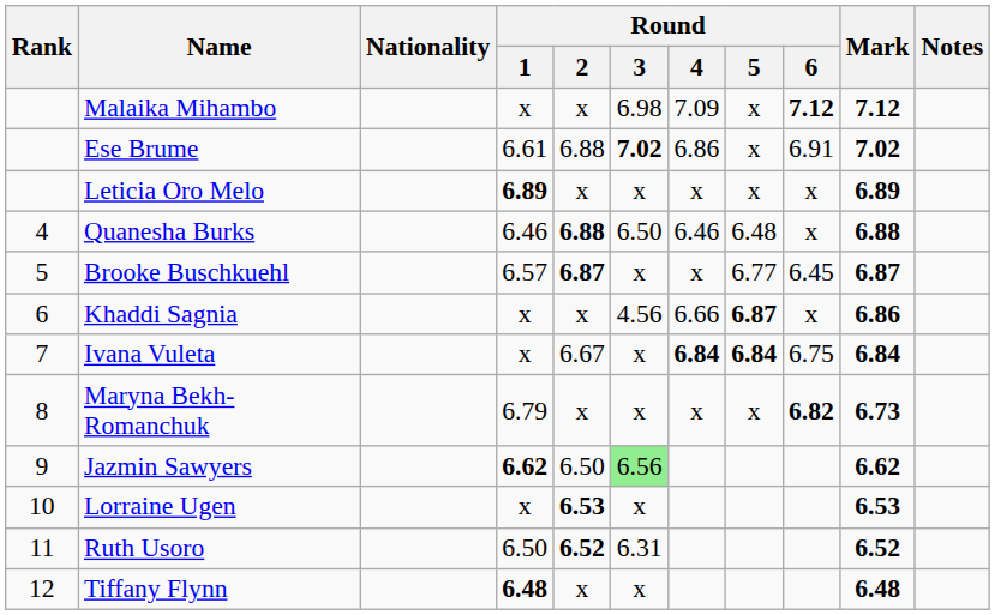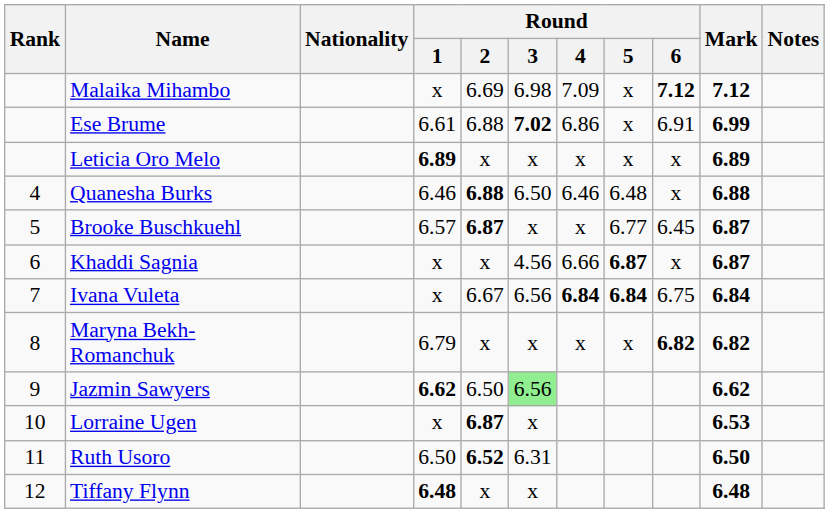 <table class="wikitable sortable" style="text-align:center">
 <tr>
 <th rowspan=2>Rank</th>
 <th rowspan=2>Name</th>
 <th rowspan=2>Nationality</th>
 <th colspan=6>Round</th>
 <th rowspan=2>Mark</th>
 <th rowspan=2>Notes</th>
 </tr>
 <tr>
 <th>1</th>
 <th>2</th>
 <th>3</th>
 <th>4</th>
 <th>5</th>
 <th>6</th>
 </tr>
 <tr>
 <td></td>
 <td align=left><a href='#'>Malaika Mihambo</a></td>
 <td align=left></td>
 <td>x</td>
-<td>x</td>
+<td>6.69</td>
 <td>6.98</td>
 <td>7.09</td>
 <td>x</td>
 <td><strong>7.12</strong></td>
 <td><strong>7.12</strong></td>
 <td></td>
 </tr>
 <tr>
 <td></td>
 <td align=left><a href='#'>Ese Brume</a></td>
 <td align=left></td>
 <td>6.61</td>
 <td>6.88</td>
 <td><strong>7.02</strong></td>
 <td>6.86</td>
 <td>x</td>
 <td>6.91</td>
-<td><strong>7.02</strong></td>
+<td><strong>6.99</strong></td>
 <td></td>
 </tr>
 <tr>
 <td></td>
 <td align=left><a href='#'>Leticia Oro Melo</a></td>
 <td align=left></td>
 <td><strong>6.89</strong></td>
 <td>x</td>
 <td>x</td>
 <td>x</td>
 <td>x</td>
 <td>x</td>
 <td><strong>6.89</strong></td>
 <td></td>
 </tr>
 <tr>
 <td>4</td>
 <td align=left><a href='#'>Quanesha Burks</a></td>
 <td align=left></td>
 <td>6.46</td>
 <td><strong>6.88</strong></td>
 <td>6.50</td>
 <td>6.46</td>
 <td>6.48</td>
 <td>x</td>
 <td><strong>6.88</strong></td>
 <td></td>
 </tr>
 <tr>
 <td>5</td>
 <td align=left><a href='#'>Brooke Buschkuehl</a></td>
 <td align=left></td>
 <td>6.57</td>
 <td><strong>6.87</strong></td>
 <td>x</td>
 <td>x</td>
 <td>6.77</td>
 <td>6.45</td>
 <td><strong>6.87</strong></td>
 <td></td>
 </tr>
 <tr>
 <td>6</td>
 <td align=left><a href='#'>Khaddi Sagnia</a></td>
 <td align=left></td>
 <td>x</td>
 <td>x</td>
 <td>4.56</td>
 <td>6.66</td>
 <td><strong>6.87</strong></td>
 <td>x</td>
-<td><strong>6.86</strong></td>
+<td><strong>6.87</strong></td>
 <td></td>
 </tr>
 <tr>
 <td>7</td>
 <td align=left><a href='#'>Ivana Vuleta</a></td>
 <td align=left></td>
 <td>x</td>
 <td>6.67</td>
-<td>x</td>
+<td>6.56</td>
 <td><strong>6.84</strong></td>
 <td><strong>6.84</strong></td>
 <td>6.75</td>
 <td><strong>6.84</strong></td>
 <td></td>
 </tr>
 <tr>
 <td>8</td>
 <td align=left><a href='#'>Maryna Bekh-Romanchuk</a></td>
 <td align=left></td>
 <td>6.79</td>
 <td>x</td>
 <td>x</td>
 <td>x</td>
 <td>x</td>
 <td><strong>6.82</strong></td>
-<td><strong>6.73</strong></td>
+<td><strong>6.82</strong></td>
 <td></td>
 </tr>
 <tr>
 <td>9</td>
 <td align=left><a href='#'>Jazmin Sawyers</a></td>
 <td align=left></td>
 <td><strong>6.62</strong></td>
 <td>6.50</td>
 <td style="background: lightgreen;">6.56</td>
 <td></td>
 <td></td>
 <td></td>
 <td><strong>6.62</strong></td>
 <td></td>
 </tr>
 <tr>
 <td>10</td>
 <td align=left><a href='#'>Lorraine Ugen</a></td>
 <td align=left></td>
 <td>x</td>
-<td><strong>6.53</strong></td>
+<td><strong>6.87</strong></td>
 <td>x</td>
 <td></td>
 <td></td>
 <td></td>
 <td><strong>6.53</strong></td>
 <td></td>
 </tr>
 <tr>
 <td>11</td>
 <td align=left><a href='#'>Ruth Usoro</a></td>
 <td align=left></td>
 <td>6.50</td>
 <td><strong>6.52</strong></td>
 <td>6.31</td>
 <td></td>
 <td></td>
 <td></td>
-<td><strong>6.52</strong></td>
+<td><strong>6.50</strong></td>
 <td></td>
 </tr>
 <tr>
 <td>12</td>
 <td align=left><a href='#'>Tiffany Flynn</a></td>
 <td align=left></td>
 <td><strong>6.48</strong></td>
 <td>x</td>
 <td>x</td>
 <td></td>
 <td></td>
 <td></td>
 <td><strong>6.48</strong></td>
 <td></td>
 </tr>
 </table>
